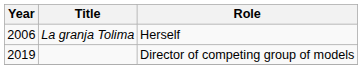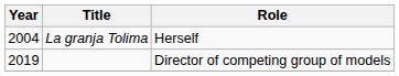 <table class="wikitable sortable">
 <tr>
 <th>Year</th>
 <th>Title</th>
 <th>Role</th>
 </tr>
 <tr>
-<td>2006</td>
+<td>2004</td>
 <td><em>La granja Tolima</em></td>
 <td>Herself</td>
 </tr>
 <tr>
 <td>2019</td>
 <td><em></em></td>
 <td>Director of competing group of models</td>
 </tr>
 <tr>
 </tr>
 </table>
